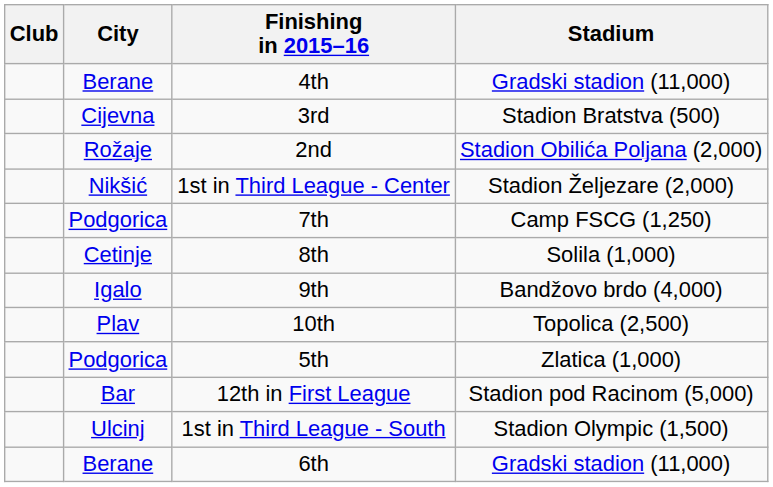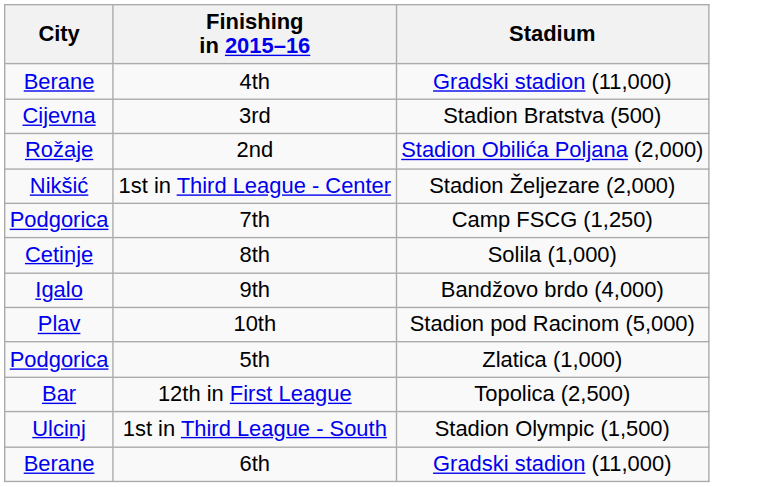 <table class="wikitable sortable" style="text-align:center;">
 <tr>
-<th>Club<br></th>
 <th>City</th>
 <th data-sort-type="number">Finishing <br>in <a href='#'>2015–16</a></th>
 <th>Stadium</th>
 </tr>
 <tr>
-<td style="text-align:left;"></td>
 <td><a href='#'>Berane</a></td>
 <td>4th</td>
 <td><a href='#'>Gradski stadion</a> (11,000)</td>
 </tr>
 <tr>
-<td style="text-align:left;"></td>
 <td><a href='#'>Cijevna</a></td>
 <td>3rd</td>
 <td>Stadion Bratstva (500)</td>
 </tr>
 <tr>
-<td style="text-align:left;"></td>
 <td><a href='#'>Rožaje</a></td>
 <td>2nd</td>
 <td><a href='#'>Stadion Obilića Poljana</a> (2,000)</td>
 </tr>
 <tr>
-<td style="text-align:left;"></td>
 <td><a href='#'>Nikšić</a></td>
 <td>1st in <a href='#'>Third League - Center</a> </td>
 <td>Stadion Željezare (2,000)</td>
 </tr>
 <tr>
-<td style="text-align:left;"></td>
 <td><a href='#'>Podgorica</a></td>
 <td>7th</td>
 <td>Camp FSCG (1,250)</td>
 </tr>
 <tr>
-<td style="text-align:left;"></td>
 <td><a href='#'>Cetinje</a></td>
 <td>8th</td>
 <td>Solila (1,000)</td>
 </tr>
 <tr>
-<td style="text-align:left;"></td>
 <td><a href='#'>Igalo</a></td>
 <td>9th</td>
 <td>Bandžovo brdo (4,000)</td>
 </tr>
 <tr>
-<td style="text-align:left;"></td>
 <td><a href='#'>Plav</a></td>
 <td>10th</td>
-<td>Topolica (2,500)</td>
+<td>Stadion pod Racinom (5,000)</td>
 </tr>
 <tr>
-<td style="text-align:left;"></td>
 <td><a href='#'>Podgorica</a></td>
 <td>5th</td>
 <td>Zlatica (1,000)</td>
 </tr>
 <tr>
-<td style="text-align:left;"></td>
 <td><a href='#'>Bar</a></td>
 <td>12th in <a href='#'>First League</a> </td>
-<td>Stadion pod Racinom (5,000)</td>
+<td>Topolica (2,500)</td>
 </tr>
 <tr>
-<td style="text-align:left;"></td>
 <td><a href='#'>Ulcinj</a></td>
 <td>1st in <a href='#'>Third League - South</a> </td>
 <td>Stadion Olympic (1,500)</td>
 </tr>
 <tr>
-<td style="text-align:left;"></td>
 <td><a href='#'>Berane</a></td>
 <td>6th</td>
 <td><a href='#'>Gradski stadion</a> (11,000)</td>
 </tr>
 </table>
